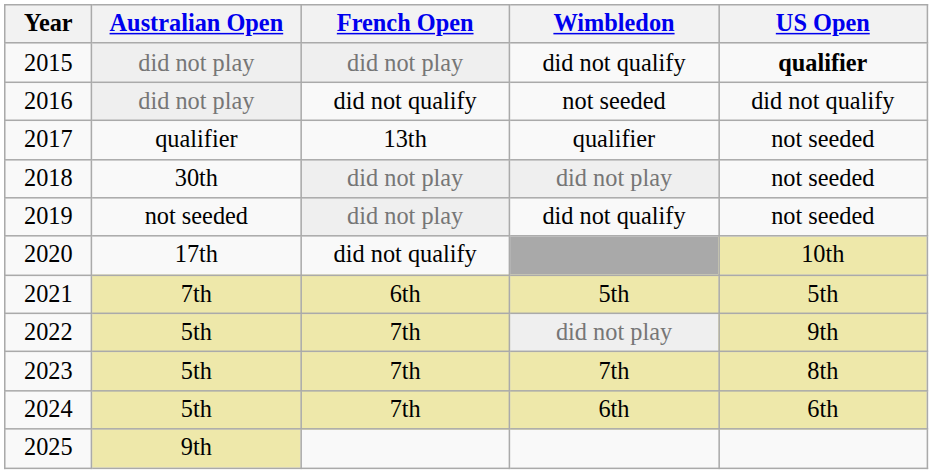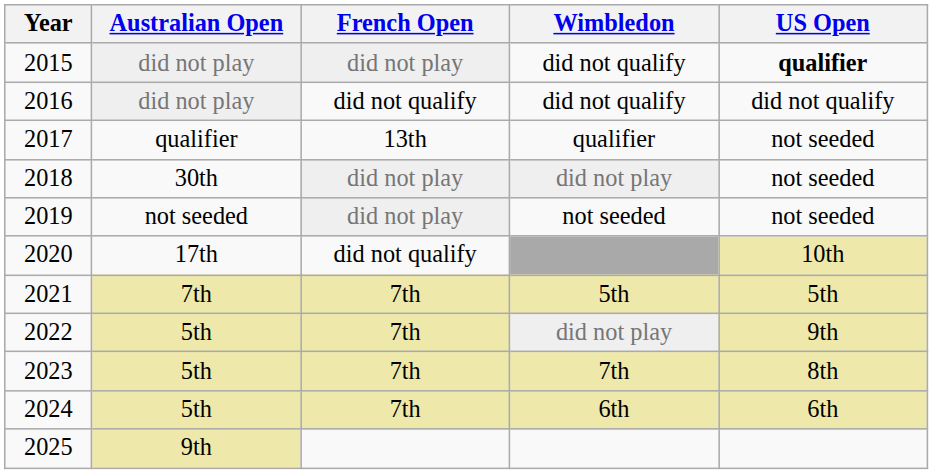 <table class=wikitable style=font-size:100%;text-align:center>
 <tr>
 <th width=50>Year</th>
 <th width=130><a href='#'>Australian Open</a></th>
 <th width=130><a href='#'>French Open</a></th>
 <th width=130><a href='#'>Wimbledon</a></th>
 <th width=130><a href='#'>US Open</a></th>
 </tr>
 <tr>
 <td>2015</td>
 <td style="color:#767676; background:#efefef">did not play</td>
 <td style="color:#767676; background:#efefef">did not play</td>
 <td>did not qualify</td>
 <td><strong>qualifier</strong></td>
 </tr>
 <tr>
 <td>2016</td>
 <td style="color:#767676; background:#efefef">did not play</td>
 <td>did not qualify</td>
-<td>not seeded</td>
+<td>did not qualify</td>
 <td>did not qualify</td>
 </tr>
 <tr>
 <td>2017</td>
 <td>qualifier</td>
 <td>13th</td>
 <td>qualifier</td>
 <td>not seeded</td>
 </tr>
 <tr>
 <td>2018</td>
 <td>30th</td>
 <td style="color:#767676; background:#efefef">did not play</td>
 <td style="color:#767676; background:#efefef">did not play</td>
 <td>not seeded</td>
 </tr>
 <tr>
 <td>2019</td>
 <td>not seeded</td>
 <td style="color:#767676; background:#efefef">did not play</td>
-<td>did not qualify</td>
+<td>not seeded</td>
 <td>not seeded</td>
 </tr>
 <tr>
 <td>2020</td>
 <td>17th</td>
 <td>did not qualify</td>
 <td bgcolor="darkgray"></td>
 <td bgcolor=eee8aa>10th</td>
 </tr>
 <tr>
 <td>2021</td>
 <td bgcolor=eee8aa>7th</td>
-<td bgcolor=eee8aa>6th</td>
+<td bgcolor=eee8aa>7th</td>
 <td bgcolor=eee8aa>5th</td>
 <td bgcolor=eee8aa>5th</td>
 </tr>
 <tr>
 <td>2022</td>
 <td bgcolor=eee8aa>5th</td>
 <td bgcolor=eee8aa>7th</td>
 <td style="color:#767676; background:#efefef">did not play</td>
 <td bgcolor=eee8aa>9th</td>
 </tr>
 <tr>
 <td>2023</td>
 <td bgcolor=eee8aa>5th</td>
 <td bgcolor=eee8aa>7th</td>
 <td bgcolor=eee8aa>7th</td>
 <td bgcolor=eee8aa>8th</td>
 </tr>
 <tr>
 <td>2024</td>
 <td bgcolor=eee8aa>5th</td>
 <td bgcolor=eee8aa>7th</td>
 <td bgcolor=eee8aa>6th</td>
 <td bgcolor=eee8aa>6th</td>
 </tr>
 <tr>
 <td>2025</td>
 <td bgcolor=eee8aa>9th</td>
 <td></td>
 <td></td>
 <td></td>
 </tr>
 </table>
